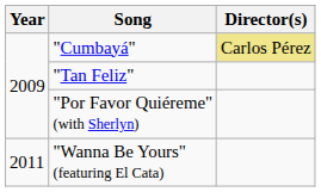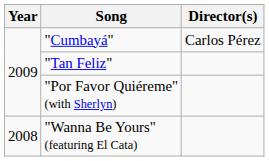 <table class="wikitable">
 <tr>
 <th>Year</th>
 <th>Song</th>
 <th>Director(s)</th>
 </tr>
 <tr>
 <td rowspan="3">2009</td>
 <td>"<a href='#'>Cumbayá</a>"</td>
-<td style="background: khaki;">Carlos Pérez</td>
+<td>Carlos Pérez</td>
 </tr>
 <tr>
 <td>"<a href='#'>Tan Feliz</a>"</td>
 <td></td>
 </tr>
 <tr>
 <td>"Por Favor Quiéreme" <br><small>(with <a href='#'>Sherlyn</a>)</small></td>
 <td></td>
 </tr>
 <tr>
-<td rowspan="1">2011</td>
+<td rowspan="1">2008</td>
 <td>"Wanna Be Yours"<br><small>(featuring El Cata)</small></td>
 <td></td>
 </tr>
 </table>
